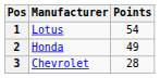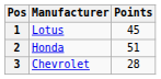 <table class="wikitable" style="font-size: 95%;">
 <tr>
 <th>Pos</th>
 <th>Manufacturer</th>
 <th>Points</th>
 </tr>
 <tr>
 <th>1</th>
 <td> <a href='#'>Lotus</a></td>
-<td style="text-align:center;">54</td>
+<td style="text-align:center;">45</td>
 </tr>
 <tr>
 <th>2</th>
 <td> <a href='#'>Honda</a></td>
-<td style="text-align:center;">49</td>
+<td style="text-align:center;">51</td>
 </tr>
 <tr>
 <th>3</th>
 <td> <a href='#'>Chevrolet</a></td>
 <td style="text-align:center;">28</td>
 </tr>
 </table>
